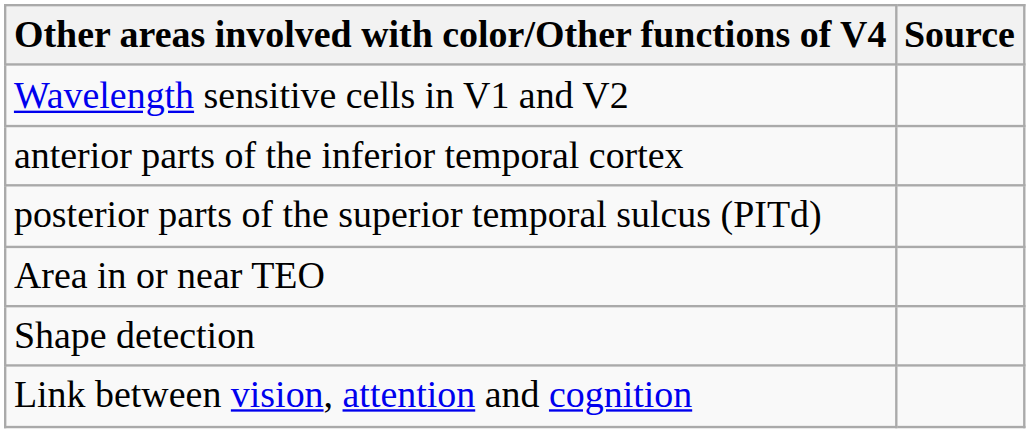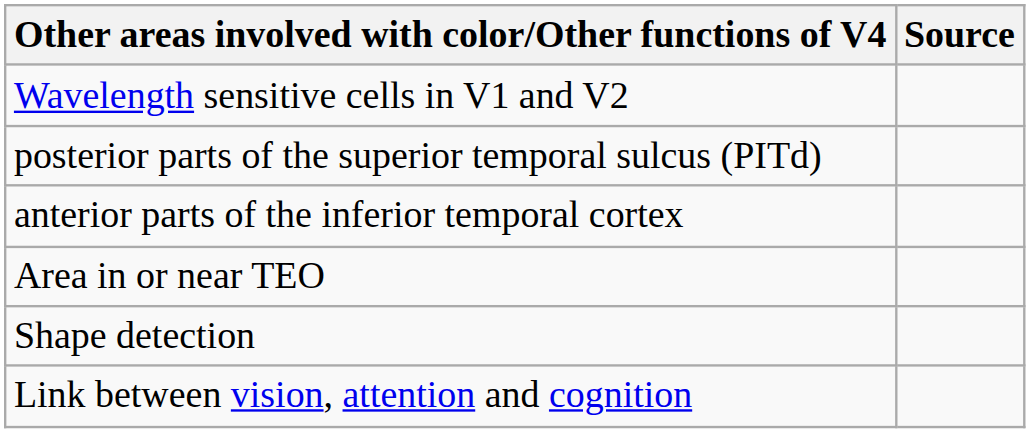 <table class="wikitable">
 <tr>
 <th>Other areas involved with color/Other functions of V4</th>
 <th>Source</th>
 </tr>
 <tr>
 <td><a href='#'>Wavelength</a> sensitive cells in V1 and V2</td>
 <td></td>
 </tr>
 <tr>
-<td>anterior parts of the inferior temporal cortex</td>
+<td>posterior parts of the superior temporal sulcus (PITd)</td>
 <td></td>
 </tr>
 <tr>
-<td>posterior parts of the superior temporal sulcus (PITd)</td>
+<td>anterior parts of the inferior temporal cortex</td>
 <td></td>
 </tr>
 <tr>
 <td>Area in or near TEO</td>
 <td></td>
 </tr>
 <tr>
 <td>Shape detection</td>
 <td></td>
 </tr>
 <tr>
 <td>Link between <a href='#'>vision</a>, <a href='#'>attention</a> and <a href='#'>cognition</a></td>
 <td></td>
 </tr>
 </table>
